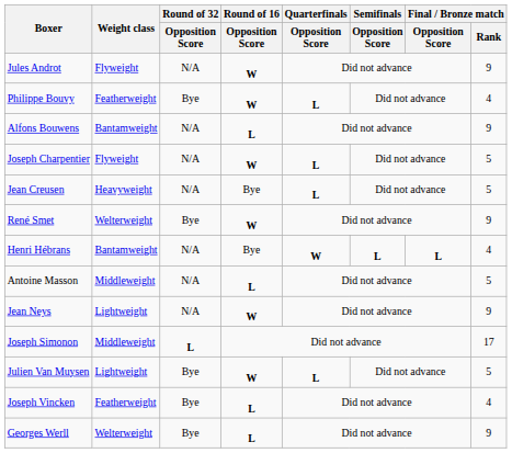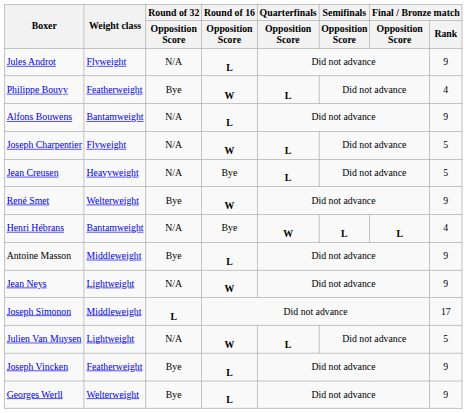 <table class=wikitable style="font-size:90%">
 <tr>
 <th rowspan="2">Boxer</th>
 <th rowspan="2">Weight class</th>
 <th>Round of 32</th>
 <th>Round of 16</th>
 <th>Quarterfinals</th>
 <th>Semifinals</th>
 <th colspan="2">Final / Bronze match</th>
 </tr>
 <tr>
 <th>Opposition<br>Score</th>
 <th>Opposition<br>Score</th>
 <th>Opposition<br>Score</th>
 <th>Opposition<br>Score</th>
 <th>Opposition<br>Score</th>
 <th>Rank</th>
 </tr>
 <tr>
 <td><a href='#'>Jules Androt</a></td>
 <td><a href='#'>Flyweight</a></td>
 <td align=center>N/A</td>
-<td align=center> <br> <strong>W</strong></td>
+<td align=center> <br> <strong>L</strong></td>
 <td align=center colspan=3>Did not advance</td>
 <td align=center>9</td>
 </tr>
 <tr>
 <td><a href='#'>Philippe Bouvy</a></td>
 <td><a href='#'>Featherweight</a></td>
 <td align=center>Bye</td>
 <td align=center> <br> <strong>W</strong></td>
 <td align=center> <br> <strong>L</strong></td>
 <td align=center colspan=2>Did not advance</td>
 <td align=center>4</td>
 </tr>
 <tr>
 <td><a href='#'>Alfons Bouwens</a></td>
 <td><a href='#'>Bantamweight</a></td>
 <td align=center>N/A</td>
 <td align=center> <br> <strong>L</strong></td>
 <td align=center colspan=3>Did not advance</td>
 <td align=center>9</td>
 </tr>
 <tr>
 <td><a href='#'>Joseph Charpentier</a></td>
 <td><a href='#'>Flyweight</a></td>
 <td align=center>N/A</td>
 <td align=center> <br> <strong>W</strong></td>
 <td align=center> <br> <strong>L</strong></td>
 <td align=center colspan=2>Did not advance</td>
 <td align=center>5</td>
 </tr>
 <tr>
 <td><a href='#'>Jean Creusen</a></td>
 <td><a href='#'>Heavyweight</a></td>
 <td align=center>N/A</td>
 <td align=center>Bye</td>
 <td align=center> <br> <strong>L</strong></td>
 <td align=center colspan=2>Did not advance</td>
 <td align=center>5</td>
 </tr>
 <tr>
 <td><a href='#'>René Smet</a></td>
 <td><a href='#'>Welterweight</a></td>
 <td align=center>Bye</td>
 <td align=center> <br> <strong>W</strong></td>
 <td align=center colspan=3>Did not advance</td>
 <td align=center>9</td>
 </tr>
 <tr>
 <td><a href='#'>Henri Hébrans</a></td>
 <td><a href='#'>Bantamweight</a></td>
 <td align=center>N/A</td>
 <td align=center>Bye</td>
 <td align=center> <br> <strong>W</strong></td>
 <td align=center> <br> <strong>L</strong></td>
 <td align=center> <br> <strong>L</strong></td>
 <td align=center>4</td>
 </tr>
 <tr>
 <td>Antoine Masson</td>
 <td><a href='#'>Middleweight</a></td>
-<td align=center>N/A</td>
+<td align=center>Bye</td>
 <td align=center> <br> <strong>L</strong></td>
 <td align=center colspan=3>Did not advance</td>
-<td align=center>5</td>
+<td align=center>9</td>
 </tr>
 <tr>
 <td><a href='#'>Jean Neys</a></td>
 <td><a href='#'>Lightweight</a></td>
 <td align=center>N/A</td>
 <td align=center> <br> <strong>W</strong></td>
 <td align=center colspan=3>Did not advance</td>
 <td align=center>9</td>
 </tr>
 <tr>
 <td><a href='#'>Joseph Simonon</a></td>
 <td><a href='#'>Middleweight</a></td>
 <td align=center> <br> <strong>L</strong></td>
 <td align=center colspan=4>Did not advance</td>
 <td align=center>17</td>
 </tr>
 <tr>
 <td><a href='#'>Julien Van Muysen</a></td>
 <td><a href='#'>Lightweight</a></td>
-<td align=center>Bye</td>
+<td align=center>N/A</td>
 <td align=center> <br> <strong>W</strong></td>
 <td align=center> <br> <strong>L</strong></td>
 <td align=center colspan=2>Did not advance</td>
 <td align=center>5</td>
 </tr>
 <tr>
 <td><a href='#'>Joseph Vincken</a></td>
 <td><a href='#'>Featherweight</a></td>
 <td align=center>Bye</td>
 <td align=center> <br> <strong>L</strong></td>
 <td align=center colspan=3>Did not advance</td>
-<td align=center>4</td>
+<td align=center>9</td>
 </tr>
 <tr>
 <td><a href='#'>Georges Werll</a></td>
 <td><a href='#'>Welterweight</a></td>
 <td align=center>Bye</td>
 <td align=center> <br> <strong>L</strong></td>
 <td align=center colspan=3>Did not advance</td>
 <td align=center>9</td>
 </tr>
 </table>
